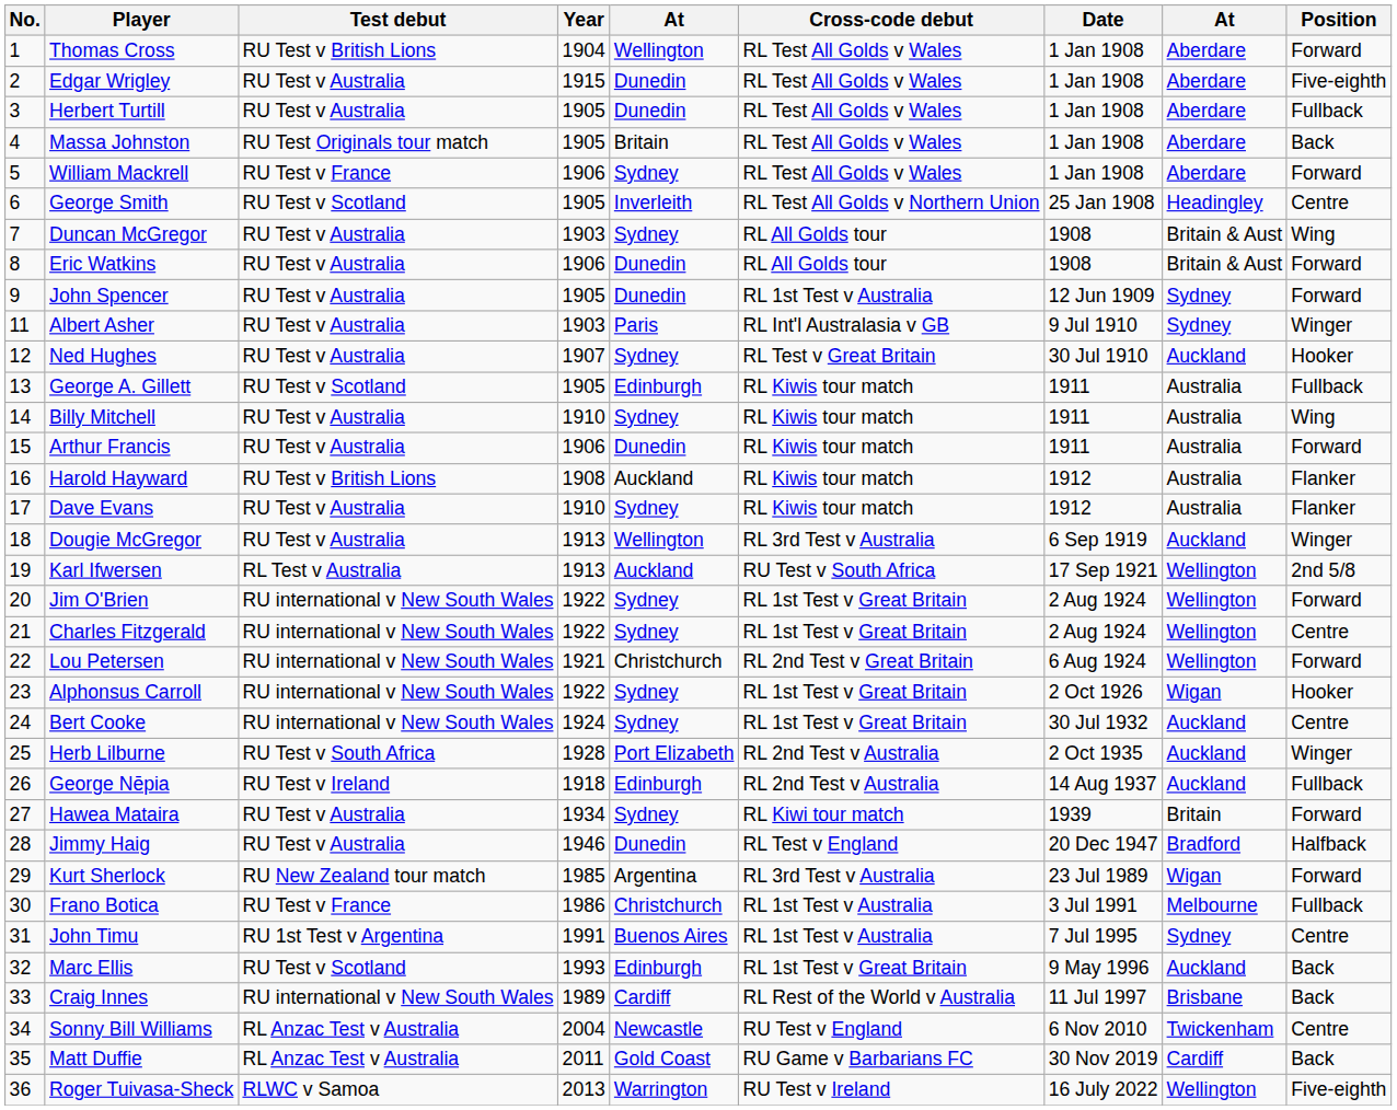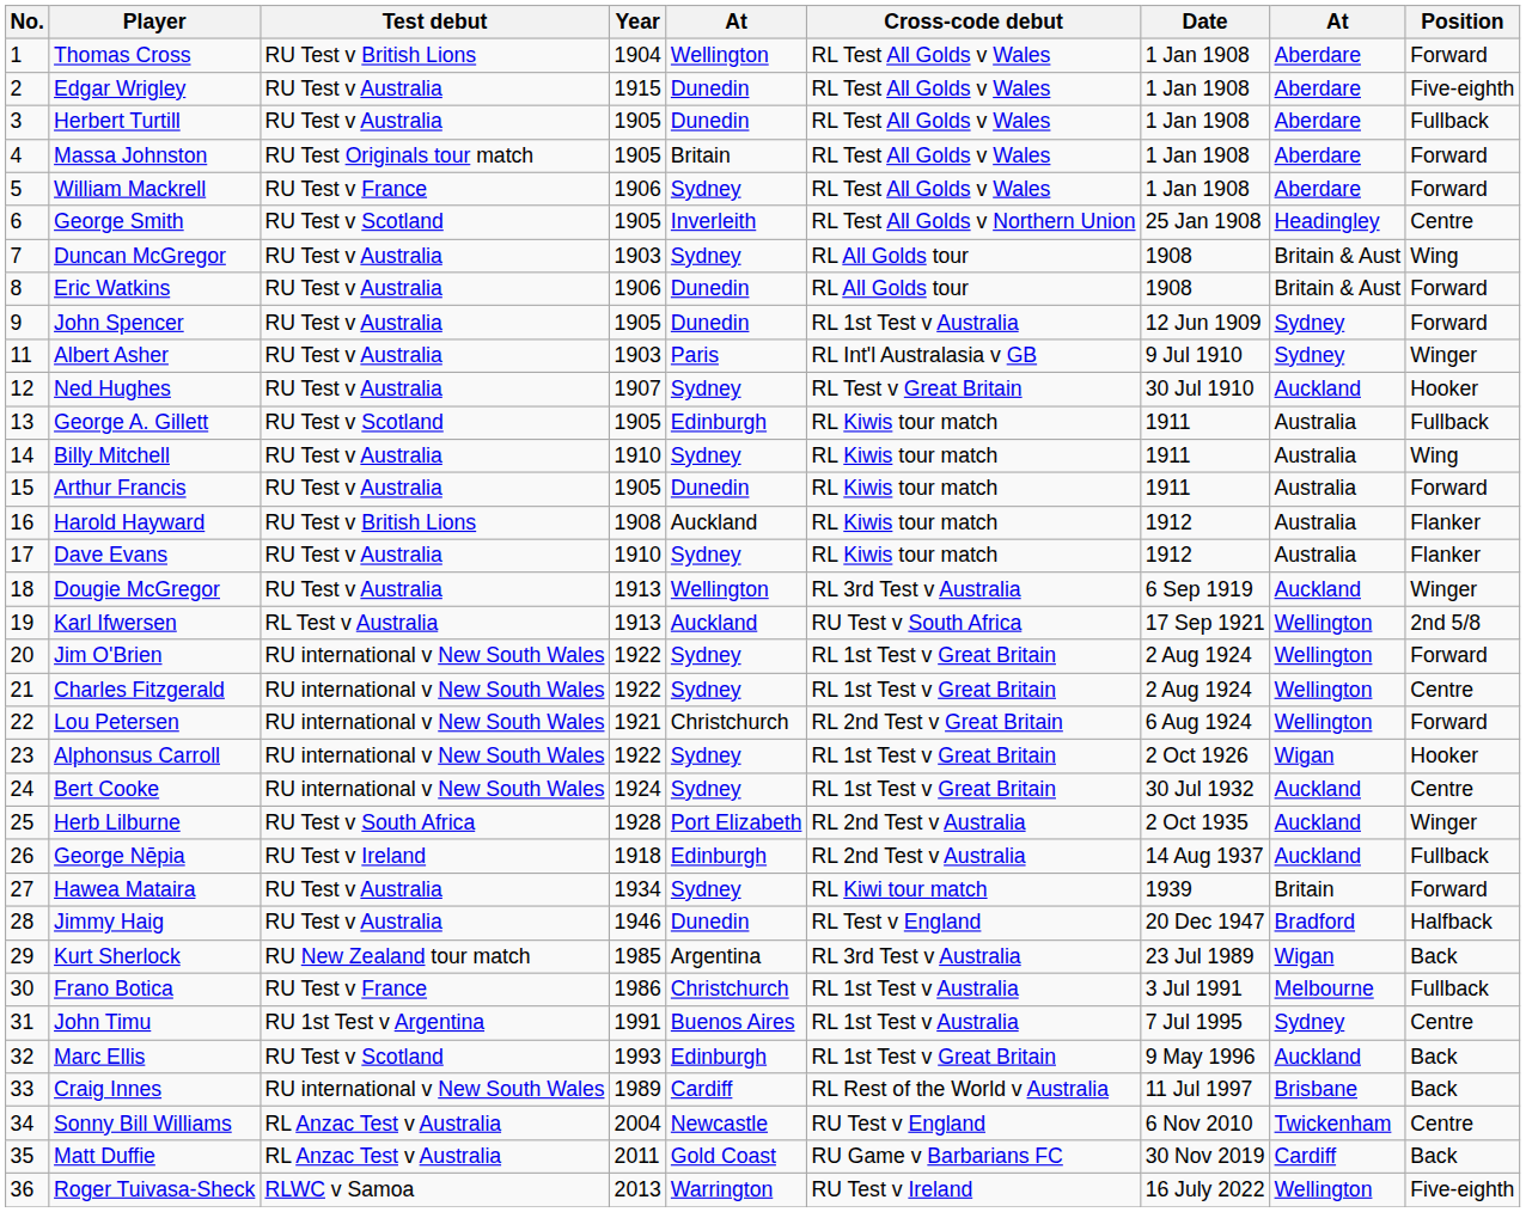 <table class="wikitable" align="center">
 <tr>
 <th>No.</th>
 <th>Player</th>
 <th>Test debut</th>
 <th>Year</th>
 <th>At</th>
 <th>Cross-code debut</th>
 <th>Date</th>
 <th>At</th>
 <th>Position</th>
 </tr>
 <tr>
 <td>1</td>
 <td><a href='#'>Thomas Cross</a></td>
 <td>RU Test v <a href='#'>British Lions</a></td>
 <td>1904</td>
 <td><a href='#'>Wellington</a></td>
 <td>RL Test <a href='#'>All Golds</a> v <a href='#'>Wales</a></td>
 <td>1 Jan 1908</td>
 <td><a href='#'>Aberdare</a></td>
 <td>Forward</td>
 </tr>
 <tr>
 <td>2</td>
 <td><a href='#'>Edgar Wrigley</a></td>
 <td>RU Test v <a href='#'>Australia</a></td>
 <td>1915</td>
 <td><a href='#'>Dunedin</a></td>
 <td>RL Test <a href='#'>All Golds</a> v <a href='#'>Wales</a></td>
 <td>1 Jan 1908</td>
 <td><a href='#'>Aberdare</a></td>
 <td>Five-eighth</td>
 </tr>
 <tr>
 <td>3</td>
 <td><a href='#'>Herbert Turtill</a></td>
 <td>RU Test v <a href='#'>Australia</a></td>
 <td>1905</td>
 <td><a href='#'>Dunedin</a></td>
 <td>RL Test <a href='#'>All Golds</a> v <a href='#'>Wales</a></td>
 <td>1 Jan 1908</td>
 <td><a href='#'>Aberdare</a></td>
 <td>Fullback</td>
 </tr>
 <tr>
 <td>4</td>
 <td><a href='#'>Massa Johnston</a></td>
 <td>RU Test <a href='#'>Originals tour</a> match</td>
 <td>1905</td>
 <td>Britain</td>
 <td>RL Test <a href='#'>All Golds</a> v <a href='#'>Wales</a></td>
 <td>1 Jan 1908</td>
 <td><a href='#'>Aberdare</a></td>
-<td>Back</td>
+<td>Forward</td>
 </tr>
 <tr>
 <td>5</td>
 <td><a href='#'>William Mackrell</a></td>
 <td>RU Test v <a href='#'>France</a></td>
 <td>1906</td>
 <td><a href='#'>Sydney</a></td>
 <td>RL Test <a href='#'>All Golds</a> v <a href='#'>Wales</a></td>
 <td>1 Jan 1908</td>
 <td><a href='#'>Aberdare</a></td>
 <td>Forward</td>
 </tr>
 <tr>
 <td>6</td>
 <td><a href='#'>George Smith</a></td>
 <td>RU Test v <a href='#'>Scotland</a></td>
 <td>1905</td>
 <td><a href='#'>Inverleith</a></td>
 <td>RL Test <a href='#'>All Golds</a> v <a href='#'>Northern Union</a></td>
 <td>25 Jan 1908</td>
 <td><a href='#'>Headingley</a></td>
 <td>Centre</td>
 </tr>
 <tr>
 <td>7</td>
 <td><a href='#'>Duncan McGregor</a></td>
 <td>RU Test v <a href='#'>Australia</a></td>
 <td>1903</td>
 <td><a href='#'>Sydney</a></td>
 <td>RL <a href='#'>All Golds</a> tour</td>
 <td>1908</td>
 <td>Britain & Aust</td>
 <td>Wing</td>
 </tr>
 <tr>
 <td>8</td>
 <td><a href='#'>Eric Watkins</a></td>
 <td>RU Test v <a href='#'>Australia</a></td>
 <td>1906</td>
 <td><a href='#'>Dunedin</a></td>
 <td>RL <a href='#'>All Golds</a> tour</td>
 <td>1908</td>
 <td>Britain & Aust</td>
 <td>Forward</td>
 </tr>
 <tr>
 <td>9</td>
 <td><a href='#'>John Spencer</a></td>
 <td>RU Test v <a href='#'>Australia</a></td>
 <td>1905</td>
 <td><a href='#'>Dunedin</a></td>
 <td>RL 1st Test v <a href='#'>Australia</a></td>
 <td>12 Jun 1909</td>
 <td><a href='#'>Sydney</a></td>
 <td>Forward</td>
 </tr>
 <tr>
 <td>11</td>
 <td><a href='#'>Albert Asher</a></td>
 <td>RU Test v <a href='#'>Australia</a></td>
 <td>1903</td>
 <td><a href='#'>Paris</a></td>
 <td>RL Int'l Australasia v <a href='#'>GB</a></td>
 <td>9 Jul 1910</td>
 <td><a href='#'>Sydney</a></td>
 <td>Winger</td>
 </tr>
 <tr>
 <td>12</td>
 <td><a href='#'>Ned Hughes</a></td>
 <td>RU Test v <a href='#'>Australia</a></td>
 <td>1907</td>
 <td><a href='#'>Sydney</a></td>
 <td>RL Test v <a href='#'>Great Britain</a></td>
 <td>30 Jul 1910</td>
 <td><a href='#'>Auckland</a></td>
 <td>Hooker</td>
 </tr>
 <tr>
 <td>13</td>
 <td><a href='#'>George A. Gillett</a></td>
 <td>RU Test v <a href='#'>Scotland</a></td>
 <td>1905</td>
 <td><a href='#'>Edinburgh</a></td>
 <td>RL <a href='#'>Kiwis</a> tour match</td>
 <td>1911</td>
 <td>Australia</td>
 <td>Fullback</td>
 </tr>
 <tr>
 <td>14</td>
 <td><a href='#'>Billy Mitchell</a></td>
 <td>RU Test v <a href='#'>Australia</a></td>
 <td>1910</td>
 <td><a href='#'>Sydney</a></td>
 <td>RL <a href='#'>Kiwis</a> tour match</td>
 <td>1911</td>
 <td>Australia</td>
 <td>Wing</td>
 </tr>
 <tr>
 <td>15</td>
 <td><a href='#'>Arthur Francis</a></td>
 <td>RU Test v <a href='#'>Australia</a></td>
-<td>1906</td>
+<td>1905</td>
 <td><a href='#'>Dunedin</a></td>
 <td>RL <a href='#'>Kiwis</a> tour match</td>
 <td>1911</td>
 <td>Australia</td>
 <td>Forward</td>
 </tr>
 <tr>
 <td>16</td>
 <td><a href='#'>Harold Hayward</a></td>
 <td>RU Test v <a href='#'>British Lions</a></td>
 <td>1908</td>
 <td>Auckland</td>
 <td>RL <a href='#'>Kiwis</a> tour match</td>
 <td>1912</td>
 <td>Australia</td>
 <td>Flanker</td>
 </tr>
 <tr>
 <td>17</td>
 <td><a href='#'>Dave Evans</a></td>
 <td>RU Test v <a href='#'>Australia</a></td>
 <td>1910</td>
 <td><a href='#'>Sydney</a></td>
 <td>RL <a href='#'>Kiwis</a> tour match</td>
 <td>1912</td>
 <td>Australia</td>
 <td>Flanker</td>
 </tr>
 <tr>
 <td>18</td>
 <td><a href='#'>Dougie McGregor</a></td>
 <td>RU Test v <a href='#'>Australia</a></td>
 <td>1913</td>
 <td><a href='#'>Wellington</a></td>
 <td>RL 3rd Test v <a href='#'>Australia</a></td>
 <td>6 Sep 1919</td>
 <td><a href='#'>Auckland</a></td>
 <td>Winger</td>
 </tr>
 <tr>
 <td>19</td>
 <td><a href='#'>Karl Ifwersen</a></td>
 <td>RL Test v <a href='#'>Australia</a></td>
 <td>1913</td>
 <td><a href='#'>Auckland</a></td>
 <td>RU Test v <a href='#'>South Africa</a></td>
 <td>17 Sep 1921</td>
 <td><a href='#'>Wellington</a></td>
 <td>2nd 5/8</td>
 </tr>
 <tr>
 <td>20</td>
 <td><a href='#'>Jim O'Brien</a></td>
 <td>RU international v <a href='#'>New South Wales</a></td>
 <td>1922</td>
 <td><a href='#'>Sydney</a></td>
 <td>RL 1st Test v <a href='#'>Great Britain</a></td>
 <td>2 Aug 1924</td>
 <td><a href='#'>Wellington</a></td>
 <td>Forward</td>
 </tr>
 <tr>
 <td>21</td>
 <td><a href='#'>Charles Fitzgerald</a></td>
 <td>RU international v <a href='#'>New South Wales</a></td>
 <td>1922</td>
 <td><a href='#'>Sydney</a></td>
 <td>RL 1st Test v <a href='#'>Great Britain</a></td>
 <td>2 Aug 1924</td>
 <td><a href='#'>Wellington</a></td>
 <td>Centre</td>
 </tr>
 <tr>
 <td>22</td>
 <td><a href='#'>Lou Petersen</a></td>
 <td>RU international v <a href='#'>New South Wales</a></td>
 <td>1921</td>
 <td>Christchurch</td>
 <td>RL 2nd Test v <a href='#'>Great Britain</a></td>
 <td>6 Aug 1924</td>
 <td><a href='#'>Wellington</a></td>
 <td>Forward</td>
 </tr>
 <tr>
 <td>23</td>
 <td><a href='#'>Alphonsus Carroll</a></td>
 <td>RU international v <a href='#'>New South Wales</a></td>
 <td>1922</td>
 <td><a href='#'>Sydney</a></td>
 <td>RL 1st Test v <a href='#'>Great Britain</a></td>
 <td>2 Oct 1926</td>
 <td><a href='#'>Wigan</a></td>
 <td>Hooker</td>
 </tr>
 <tr>
 <td>24</td>
 <td><a href='#'>Bert Cooke</a></td>
 <td>RU international v <a href='#'>New South Wales</a></td>
 <td>1924</td>
 <td><a href='#'>Sydney</a></td>
 <td>RL 1st Test v <a href='#'>Great Britain</a></td>
 <td>30 Jul 1932</td>
 <td><a href='#'>Auckland</a></td>
 <td>Centre</td>
 </tr>
 <tr>
 <td>25</td>
 <td><a href='#'>Herb Lilburne</a></td>
 <td>RU Test v <a href='#'>South Africa</a></td>
 <td>1928</td>
 <td><a href='#'>Port Elizabeth</a></td>
 <td>RL 2nd Test v <a href='#'>Australia</a></td>
 <td>2 Oct 1935</td>
 <td><a href='#'>Auckland</a></td>
 <td>Winger</td>
 </tr>
 <tr>
 <td>26</td>
 <td><a href='#'>George Nēpia</a></td>
 <td>RU Test v <a href='#'>Ireland</a></td>
 <td>1918</td>
 <td><a href='#'>Edinburgh</a></td>
 <td>RL 2nd Test v <a href='#'>Australia</a></td>
 <td>14 Aug 1937</td>
 <td><a href='#'>Auckland</a></td>
 <td>Fullback</td>
 </tr>
 <tr>
 <td>27</td>
 <td><a href='#'>Hawea Mataira</a></td>
 <td>RU Test v <a href='#'>Australia</a></td>
 <td>1934</td>
 <td><a href='#'>Sydney</a></td>
 <td>RL <a href='#'>Kiwi tour match</a></td>
 <td>1939</td>
 <td>Britain</td>
 <td>Forward</td>
 </tr>
 <tr>
 <td>28</td>
 <td><a href='#'>Jimmy Haig</a></td>
 <td>RU Test v <a href='#'>Australia</a></td>
 <td>1946</td>
 <td><a href='#'>Dunedin</a></td>
 <td>RL Test v <a href='#'>England</a></td>
 <td>20 Dec 1947</td>
 <td><a href='#'>Bradford</a></td>
 <td>Halfback</td>
 </tr>
 <tr>
 <td>29</td>
 <td><a href='#'>Kurt Sherlock</a></td>
 <td>RU <a href='#'>New Zealand</a> tour match</td>
 <td>1985</td>
 <td>Argentina</td>
 <td>RL 3rd Test v <a href='#'>Australia</a></td>
 <td>23 Jul 1989</td>
 <td><a href='#'>Wigan</a></td>
-<td>Forward</td>
+<td>Back</td>
 </tr>
 <tr>
 <td>30</td>
 <td><a href='#'>Frano Botica</a></td>
 <td>RU Test v <a href='#'>France</a></td>
 <td>1986</td>
 <td><a href='#'>Christchurch</a></td>
 <td>RL 1st Test v <a href='#'>Australia</a></td>
 <td>3 Jul 1991</td>
 <td><a href='#'>Melbourne</a></td>
 <td>Fullback</td>
 </tr>
 <tr>
 <td>31</td>
 <td><a href='#'>John Timu</a></td>
 <td>RU 1st Test v <a href='#'>Argentina</a></td>
 <td>1991</td>
 <td><a href='#'>Buenos Aires</a></td>
 <td>RL 1st Test v <a href='#'>Australia</a></td>
 <td>7 Jul 1995</td>
 <td><a href='#'>Sydney</a></td>
 <td>Centre</td>
 </tr>
 <tr>
 <td>32</td>
 <td><a href='#'>Marc Ellis</a></td>
 <td>RU Test v <a href='#'>Scotland</a></td>
 <td>1993</td>
 <td><a href='#'>Edinburgh</a></td>
 <td>RL 1st Test v <a href='#'>Great Britain</a></td>
 <td>9 May 1996</td>
 <td><a href='#'>Auckland</a></td>
 <td>Back</td>
 </tr>
 <tr>
 <td>33</td>
 <td><a href='#'>Craig Innes</a></td>
 <td>RU international v <a href='#'>New South Wales</a></td>
 <td>1989</td>
 <td><a href='#'>Cardiff</a></td>
 <td>RL Rest of the World v <a href='#'>Australia</a></td>
 <td>11 Jul 1997</td>
 <td><a href='#'>Brisbane</a></td>
 <td>Back</td>
 </tr>
 <tr>
 <td>34</td>
 <td><a href='#'>Sonny Bill Williams</a></td>
 <td>RL <a href='#'>Anzac Test</a> v <a href='#'>Australia</a></td>
 <td>2004</td>
 <td><a href='#'>Newcastle</a></td>
 <td>RU Test v <a href='#'>England</a></td>
 <td>6 Nov 2010</td>
 <td><a href='#'>Twickenham</a></td>
 <td>Centre</td>
 </tr>
 <tr>
 <td>35</td>
 <td><a href='#'>Matt Duffie</a></td>
 <td>RL <a href='#'>Anzac Test</a> v <a href='#'>Australia</a></td>
 <td>2011</td>
 <td><a href='#'>Gold Coast</a></td>
 <td>RU Game v <a href='#'>Barbarians FC</a></td>
 <td>30 Nov 2019</td>
 <td><a href='#'>Cardiff</a></td>
 <td>Back</td>
 </tr>
 <tr>
 <td>36</td>
 <td><a href='#'>Roger Tuivasa-Sheck</a></td>
 <td><a href='#'>RLWC</a> v Samoa</td>
 <td>2013</td>
 <td><a href='#'>Warrington</a></td>
 <td>RU Test v <a href='#'>Ireland</a></td>
 <td>16 July 2022</td>
 <td><a href='#'>Wellington</a></td>
 <td>Five-eighth</td>
 </tr>
 </table>
